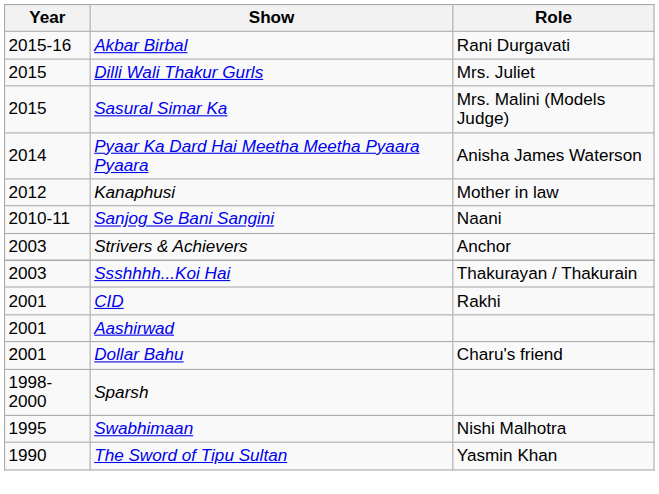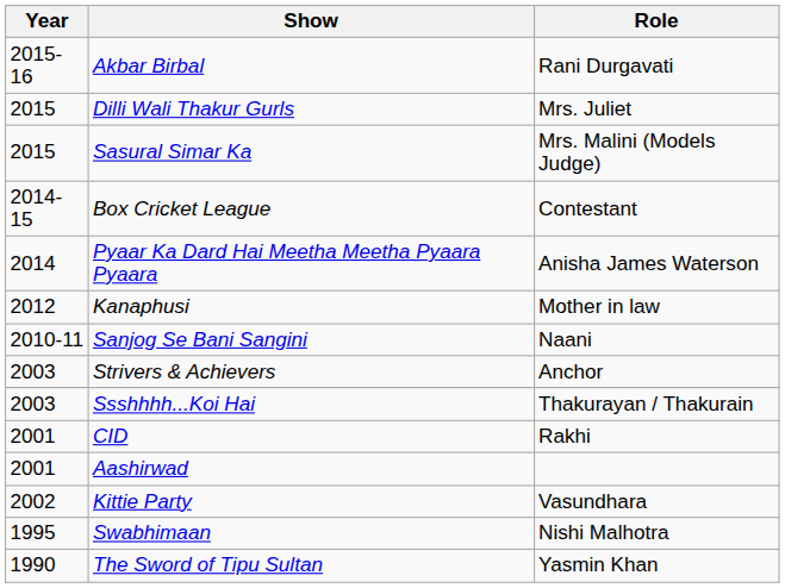 <table class="wikitable sortable">
 <tr style="text-align:center;">
 <th>Year</th>
 <th>Show</th>
 <th>Role</th>
 </tr>
 <tr>
 <td>2015-16</td>
 <td><em><a href='#'>Akbar Birbal</a></em></td>
 <td>Rani Durgavati</td>
 </tr>
 <tr>
 <td>2015</td>
 <td><em><a href='#'>Dilli Wali Thakur Gurls</a></em></td>
 <td>Mrs. Juliet</td>
 </tr>
 <tr>
 <td>2015</td>
 <td><em><a href='#'>Sasural Simar Ka</a></em></td>
 <td>Mrs. Malini (Models Judge)</td>
+</tr>
+<tr>
+<td>2014-15</td>
+<td><em>Box Cricket League</em></td>
+<td>Contestant</td>
 </tr>
 <tr>
 <td>2014</td>
 <td><em><a href='#'>Pyaar Ka Dard Hai Meetha Meetha Pyaara Pyaara</a></em></td>
 <td>Anisha James Waterson</td>
 </tr>
 <tr>
 <td>2012</td>
 <td><em>Kanaphusi</em></td>
 <td>Mother in law</td>
 </tr>
 <tr>
 <td>2010-11</td>
 <td><em><a href='#'>Sanjog Se Bani Sangini</a></em></td>
 <td>Naani</td>
 </tr>
 <tr>
 <td>2003</td>
 <td><em>Strivers & Achievers</em></td>
 <td>Anchor</td>
 </tr>
 <tr>
 </tr>
 <tr>
 <td>2003</td>
 <td><em><a href='#'>Ssshhhh...Koi Hai</a></em></td>
 <td>Thakurayan / Thakurain</td>
 </tr>
 <tr>
 <td>2001</td>
 <td><em><a href='#'>CID</a></em></td>
 <td>Rakhi</td>
 </tr>
 <tr>
 <td>2001</td>
 <td><em><a href='#'>Aashirwad</a></em></td>
 <td></td>
 </tr>
 <tr>
-<td>2001</td>
-<td><em><a href='#'>Dollar Bahu</a></em></td>
-<td>Charu's friend</td>
-</tr>
-<tr>
-<td>1998-2000</td>
-<td><em>Sparsh</em></td>
-<td></td>
+<td>2002</td>
+<td><em><a href='#'>Kittie Party</a></em></td>
+<td>Vasundhara</td>
 </tr>
 <tr>
 <td>1995</td>
 <td><em><a href='#'>Swabhimaan</a></em></td>
 <td>Nishi Malhotra</td>
 </tr>
 <tr>
 <td>1990</td>
 <td><em><a href='#'>The Sword of Tipu Sultan</a></em></td>
 <td>Yasmin Khan</td>
 </tr>
 </table>
